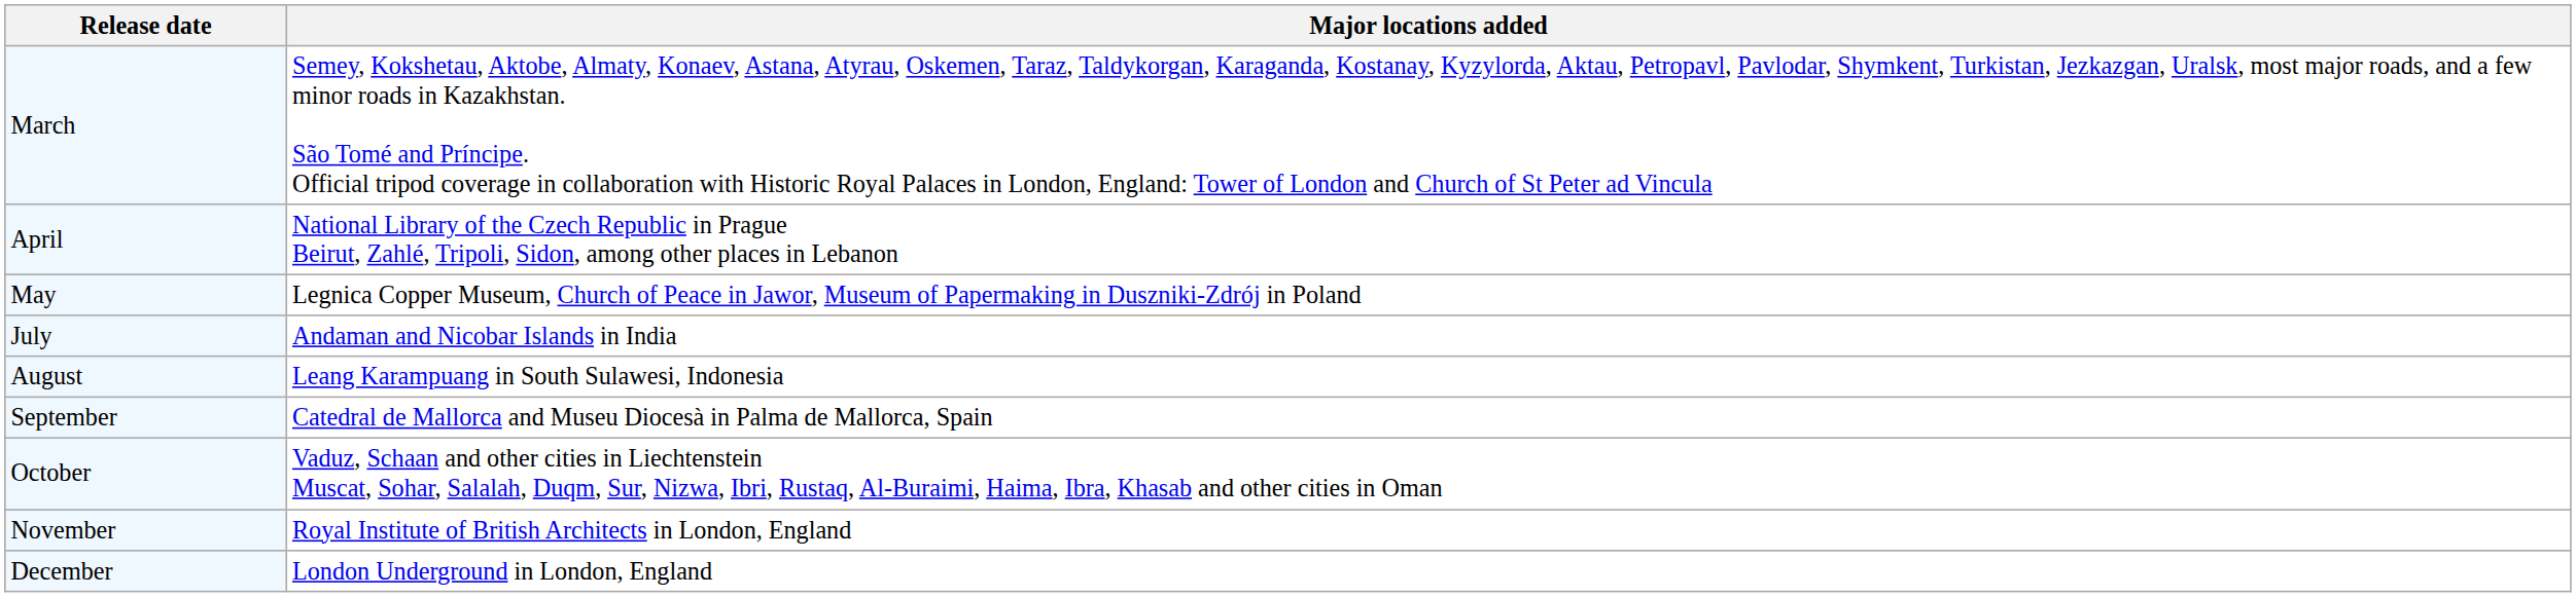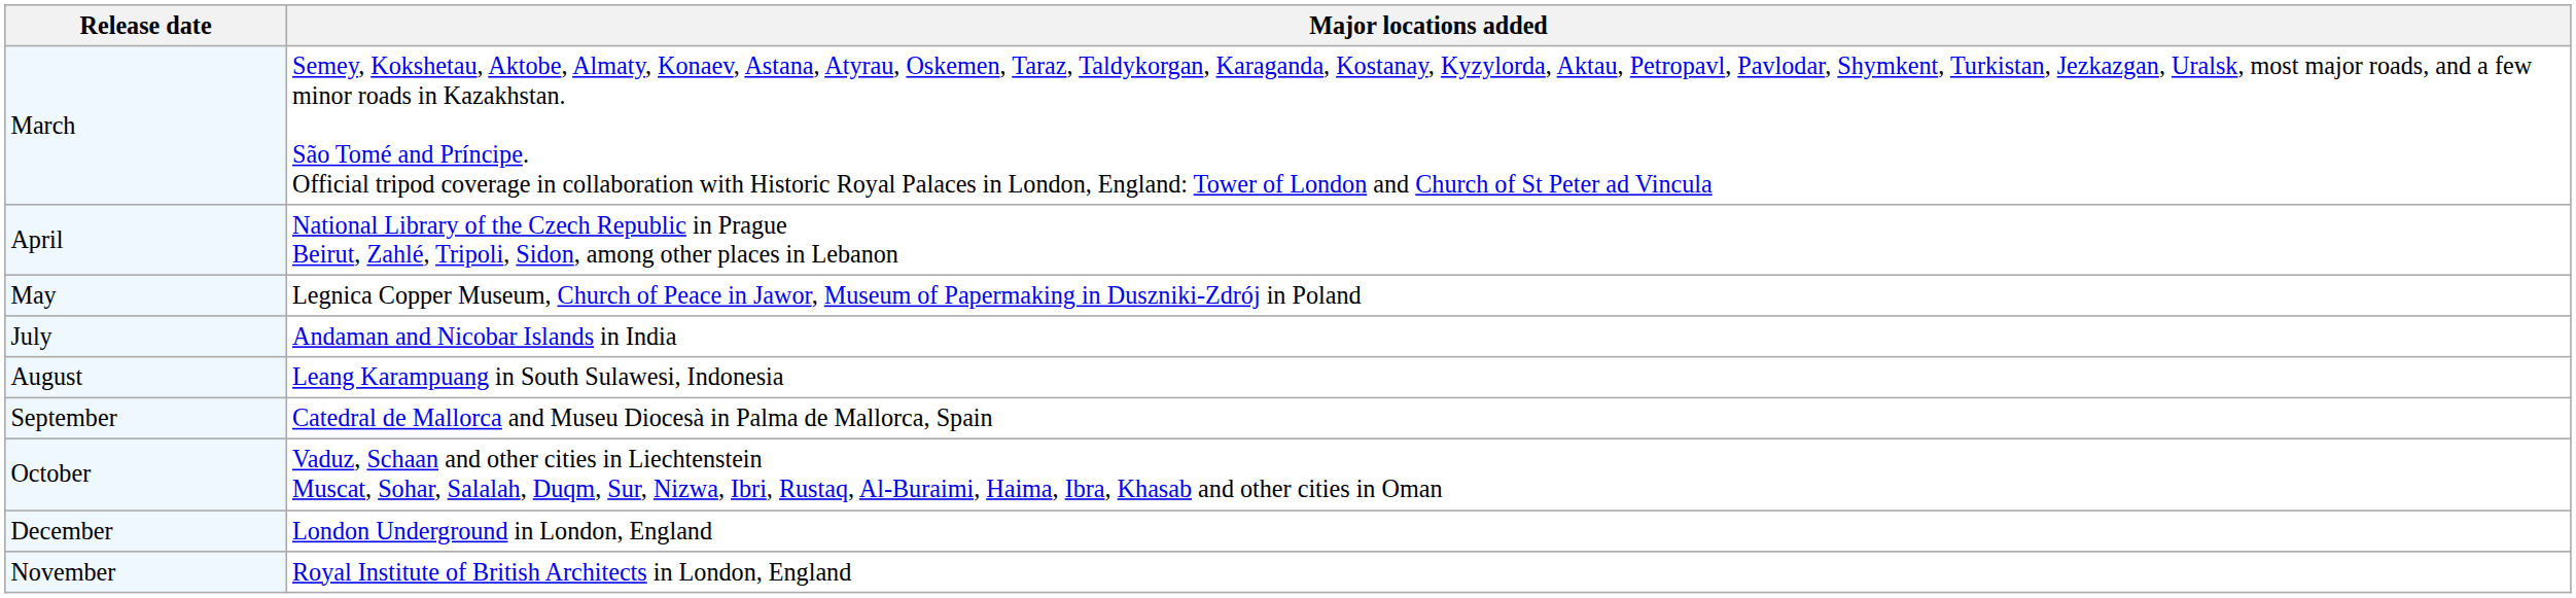 <table class="wikitable" style="font-size:95%">
 <tr>
 <th style="width:165px;">Release date</th>
 <th>Major locations added</th>
 </tr>
 <tr>
 <td style="background:#f0f8ff;">March</td>
 <td style="background:#fff;"><a href='#'>Semey</a>, <a href='#'>Kokshetau</a>, <a href='#'>Aktobe</a>, <a href='#'>Almaty</a>, <a href='#'>Konaev</a>, <a href='#'>Astana</a>, <a href='#'>Atyrau</a>, <a href='#'>Oskemen</a>, <a href='#'>Taraz</a>, <a href='#'>Taldykorgan</a>, <a href='#'>Karaganda</a>, <a href='#'>Kostanay</a>, <a href='#'>Kyzylorda</a>, <a href='#'>Aktau</a>, <a href='#'>Petropavl</a>, <a href='#'>Pavlodar</a>, <a href='#'>Shymkent</a>, <a href='#'>Turkistan</a>, <a href='#'>Jezkazgan</a>, <a href='#'>Uralsk</a>, most major roads, and a few minor roads in Kazakhstan.<br><br><a href='#'>São Tomé and Príncipe</a>. <br> Official tripod coverage in collaboration with Historic Royal Palaces in London, England: <a href='#'>Tower of London</a> and <a href='#'>Church of St Peter ad Vincula</a></td>
 </tr>
 <tr>
 <td style="background:#f0f8ff;">April</td>
 <td style="background:#fff;"><a href='#'>National Library of the Czech Republic</a> in Prague<br><a href='#'>Beirut</a>, <a href='#'>Zahlé</a>, <a href='#'>Tripoli</a>, <a href='#'>Sidon</a>, among other places in Lebanon</td>
 </tr>
 <tr>
 <td style="background:#f0f8ff;">May</td>
 <td style="background:#fff;">Legnica Copper Museum, <a href='#'>Church of Peace in Jawor</a>, <a href='#'>Museum of Papermaking in Duszniki-Zdrój</a> in Poland</td>
 </tr>
 <tr>
 <td style="background:#f0f8ff;">July</td>
 <td style="background:#fff;"><a href='#'>Andaman and Nicobar Islands</a> in India</td>
 </tr>
 <tr>
 <td style="background:#f0f8ff;">August</td>
 <td style="background:#fff;"><a href='#'>Leang Karampuang</a> in South Sulawesi, Indonesia</td>
 </tr>
 <tr>
 <td style="background:#f0f8ff;">September</td>
 <td style="background:#fff;"><a href='#'>Catedral de Mallorca</a> and Museu Diocesà in Palma de Mallorca, Spain</td>
 </tr>
 <tr>
 <td style="background:#f0f8ff;">October</td>
 <td style="background:#fff;"><a href='#'>Vaduz</a>, <a href='#'>Schaan</a> and other cities in Liechtenstein <br> <a href='#'>Muscat</a>, <a href='#'>Sohar</a>, <a href='#'>Salalah</a>, <a href='#'>Duqm</a>, <a href='#'>Sur</a>, <a href='#'>Nizwa</a>, <a href='#'>Ibri</a>, <a href='#'>Rustaq</a>, <a href='#'>Al-Buraimi</a>, <a href='#'>Haima</a>, <a href='#'>Ibra</a>, <a href='#'>Khasab</a> and other cities in Oman</td>
 </tr>
 <tr>
+<td style="background:#f0f8ff;">December</td>
+<td style="background:#fff;"><a href='#'>London Underground</a> in London, England</td>
+</tr>
+<tr>
 <td style="background:#f0f8ff;">November</td>
 <td style="background:#fff;"><a href='#'>Royal Institute of British Architects</a> in London, England</td>
 </tr>
-<tr>
-<td style="background:#f0f8ff;">December</td>
-<td style="background:#fff;"><a href='#'>London Underground</a> in London, England</td>
-</tr>
 </table>
